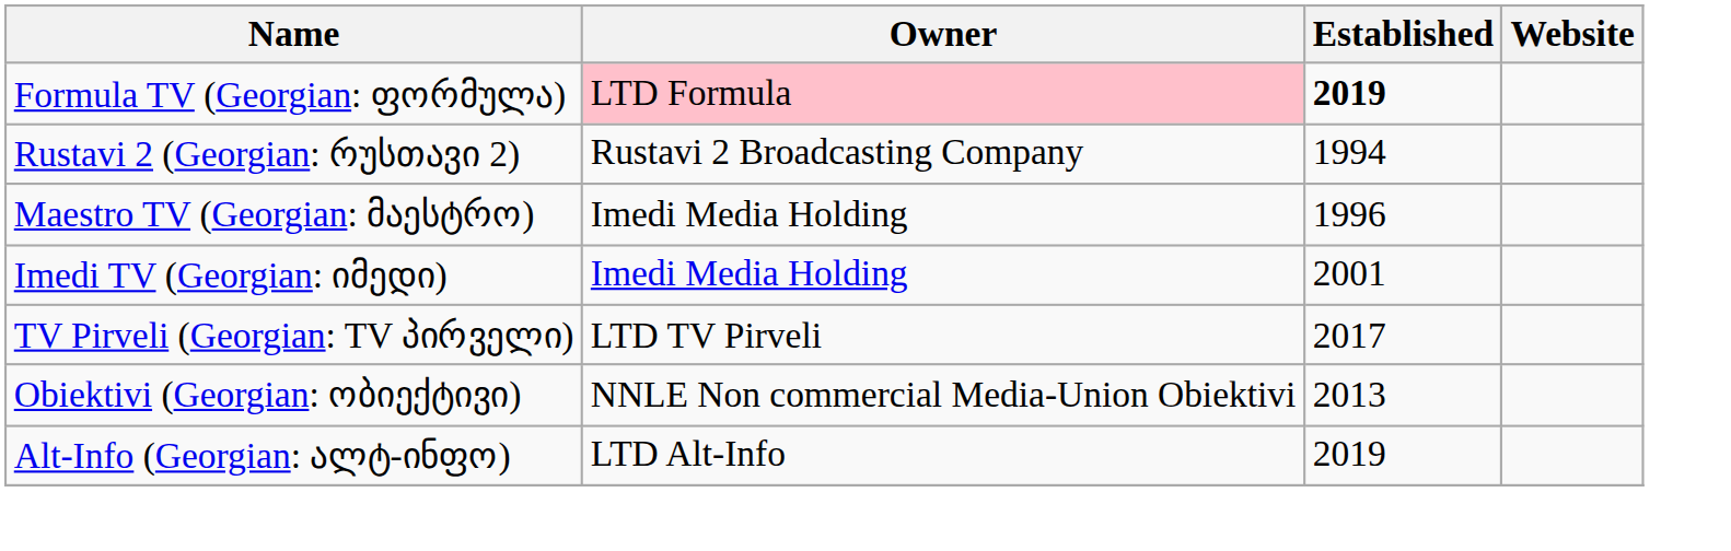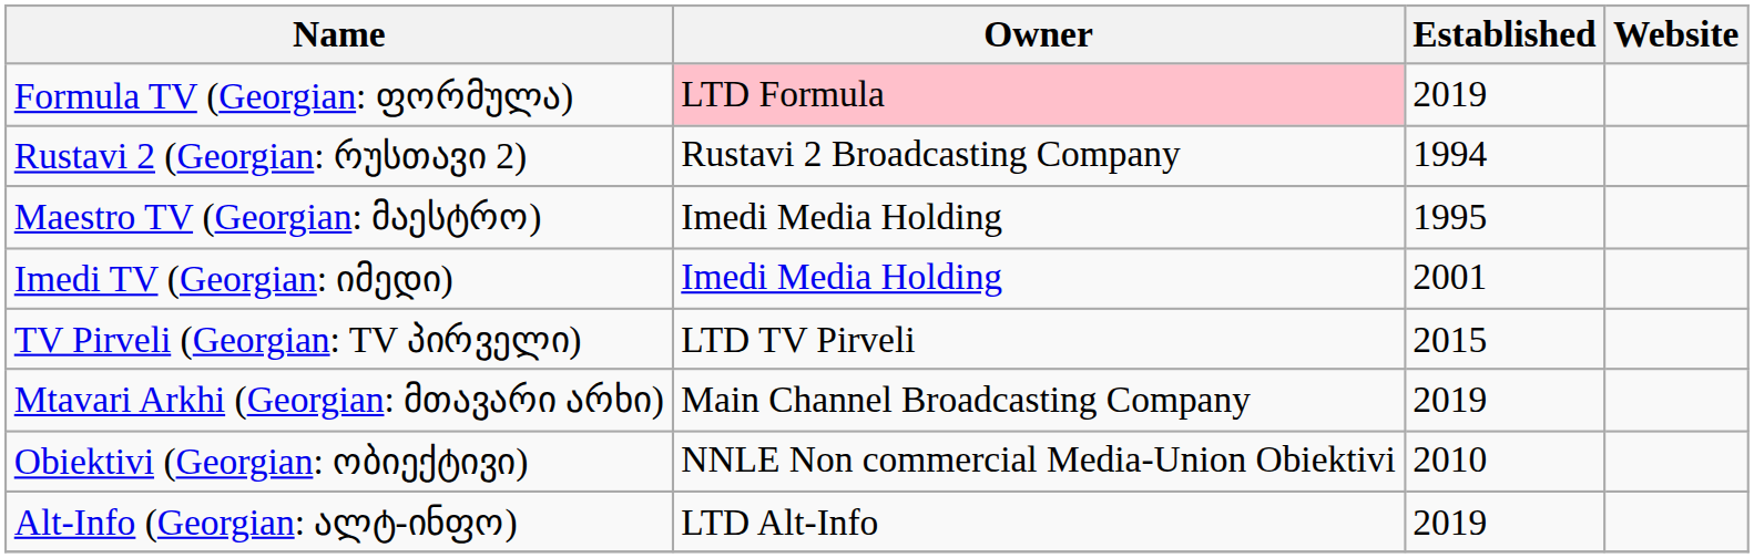 <table class="wikitable" border="1" class="wikitable sortable">
 <tr>
 <th>Name</th>
 <th>Owner</th>
 <th>Established</th>
 <th>Website</th>
 </tr>
 <tr>
 <td><a href='#'>Formula TV</a> (<a href='#'>Georgian</a>: ფორმულა)</td>
 <td style="background: pink;">LTD Formula</td>
-<td><strong>2019</strong></td>
+<td>2019</td>
 <td></td>
 </tr>
 <tr>
 <td><a href='#'>Rustavi 2</a> (<a href='#'>Georgian</a>: რუსთავი 2)</td>
 <td>Rustavi 2 Broadcasting Company</td>
 <td>1994</td>
 <td></td>
 </tr>
 <tr>
 <td><a href='#'>Maestro TV</a> (<a href='#'>Georgian</a>: მაესტრო)</td>
 <td>Imedi Media Holding</td>
-<td>1996</td>
+<td>1995</td>
 <td></td>
 </tr>
 <tr>
 <td><a href='#'>Imedi TV</a> (<a href='#'>Georgian</a>: იმედი)</td>
 <td><a href='#'>Imedi Media Holding</a></td>
 <td>2001</td>
 <td></td>
 </tr>
 <tr>
 <td><a href='#'>TV Pirveli</a> (<a href='#'>Georgian</a>: TV პირველი)</td>
 <td>LTD TV Pirveli</td>
-<td>2017</td>
+<td>2015</td>
+<td></td>
+</tr>
+<tr>
+<td><a href='#'>Mtavari Arkhi</a> (<a href='#'>Georgian</a>: მთავარი არხი)</td>
+<td>Main Channel Broadcasting Company</td>
+<td>2019</td>
 <td></td>
 </tr>
 <tr>
 <td><a href='#'>Obiektivi</a> (<a href='#'>Georgian</a>: ობიექტივი)</td>
 <td>NNLE Non commercial Media-Union Obiektivi</td>
-<td>2013</td>
+<td>2010</td>
 <td></td>
 </tr>
 <tr>
 <td><a href='#'>Alt-Info</a> (<a href='#'>Georgian</a>: ალტ-ინფო)</td>
 <td>LTD Alt-Info</td>
 <td>2019</td>
 <td></td>
 </tr>
 <tr>
 </tr>
 </table>
